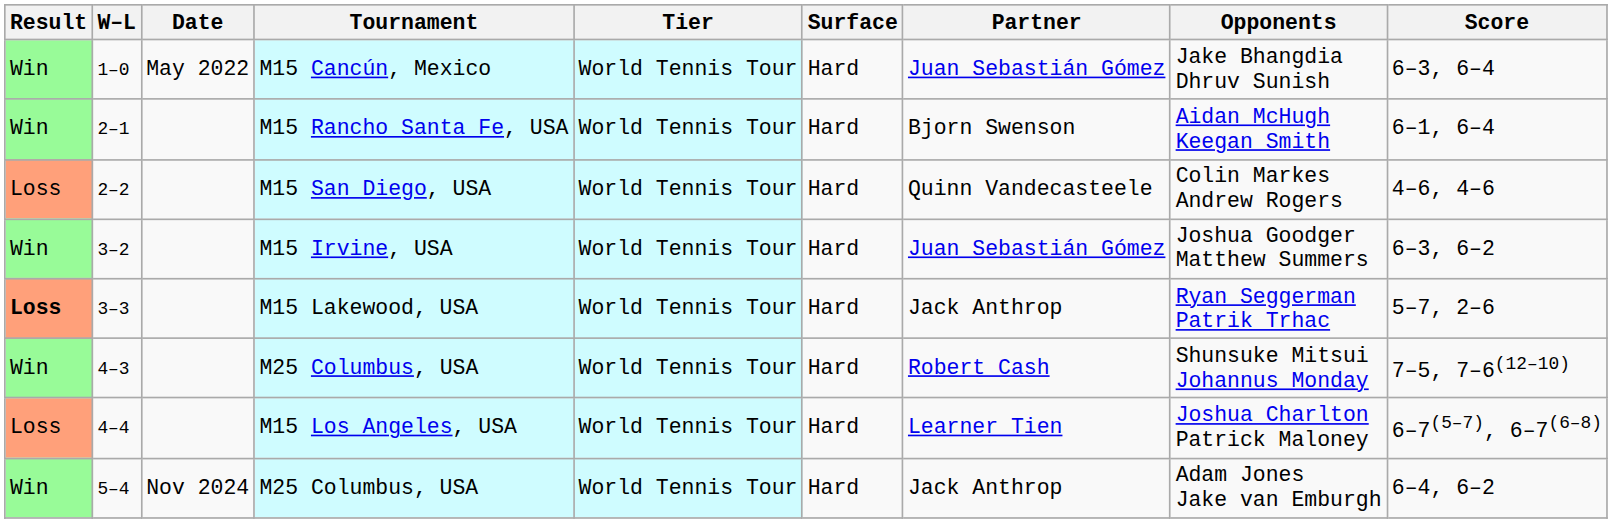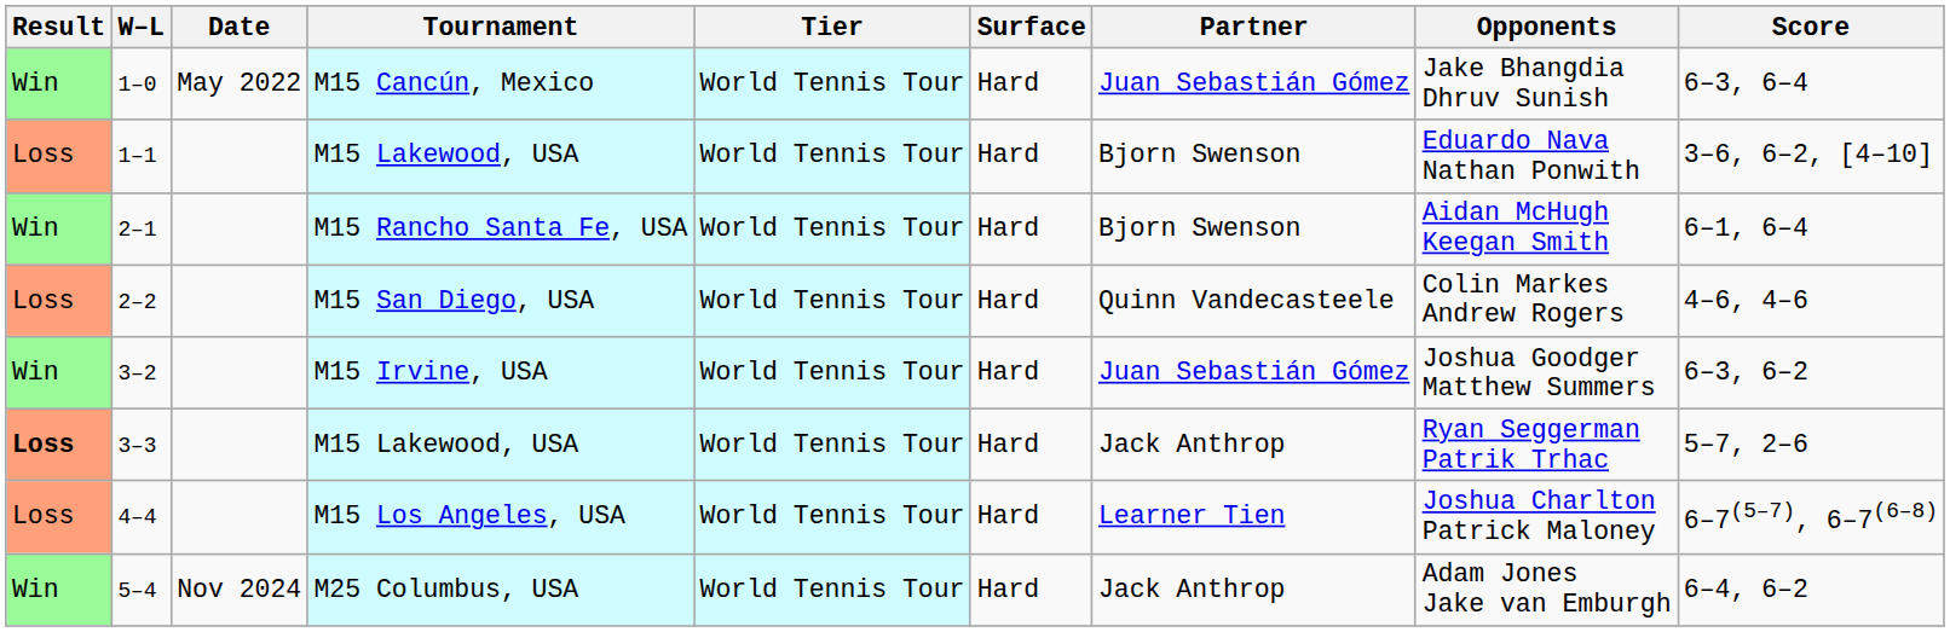 <table class="sortable wikitable nowrap">
 <tr>
 <th>Result</th>
 <th class="unsortable">W–L</th>
 <th>Date</th>
 <th>Tournament</th>
 <th>Tier</th>
 <th>Surface</th>
 <th>Partner</th>
 <th>Opponents</th>
 <th class="unsortable">Score</th>
 </tr>
 <tr>
 <td bgcolor="98FB98">Win</td>
 <td><small>1–0</small></td>
 <td>May 2022</td>
 <td style="background:#cffcff;">M15 <a href='#'>Cancún</a>, Mexico</td>
 <td style="background:#cffcff;">World Tennis Tour</td>
 <td>Hard</td>
 <td> <a href='#'>Juan Sebastián Gómez</a></td>
 <td> Jake Bhangdia<br> Dhruv Sunish</td>
 <td>6–3, 6–4</td>
+</tr>
+<tr>
+<td bgcolor="FFA07A">Loss</td>
+<td><small>1–1</small></td>
+<td></td>
+<td style="background:#cffcff;">M15 <a href='#'>Lakewood</a>, USA</td>
+<td style="background:#cffcff;">World Tennis Tour</td>
+<td>Hard</td>
+<td> Bjorn Swenson</td>
+<td> <a href='#'>Eduardo Nava</a><br> Nathan Ponwith</td>
+<td>3–6, 6–2, [4–10]</td>
 </tr>
 <tr>
 <td bgcolor="98FB98">Win</td>
 <td><small>2–1</small></td>
 <td></td>
 <td style="background:#cffcff;">M15 <a href='#'>Rancho Santa Fe</a>, USA</td>
 <td style="background:#cffcff;">World Tennis Tour</td>
 <td>Hard</td>
 <td> Bjorn Swenson</td>
 <td> <a href='#'>Aidan McHugh</a><br> <a href='#'>Keegan Smith</a></td>
 <td>6–1, 6–4</td>
 </tr>
 <tr>
 <td bgcolor="FFA07A">Loss</td>
 <td><small>2–2</small></td>
 <td></td>
 <td style="background:#cffcff;">M15 <a href='#'>San Diego</a>, USA</td>
 <td style="background:#cffcff;">World Tennis Tour</td>
 <td>Hard</td>
 <td> Quinn Vandecasteele</td>
 <td> Colin Markes<br> Andrew Rogers</td>
 <td>4–6, 4–6</td>
 </tr>
 <tr>
 <td bgcolor="98FB98">Win</td>
 <td><small>3–2</small></td>
 <td></td>
 <td style="background:#cffcff;">M15 <a href='#'>Irvine</a>, USA</td>
 <td style="background:#cffcff;">World Tennis Tour</td>
 <td>Hard</td>
 <td> <a href='#'>Juan Sebastián Gómez</a></td>
 <td> Joshua Goodger<br> Matthew Summers</td>
 <td>6–3, 6–2</td>
 </tr>
 <tr>
 <td bgcolor="FFA07A"><strong>Loss</strong></td>
 <td><small>3–3</small></td>
 <td></td>
 <td style="background:#cffcff;">M15 Lakewood, USA</td>
 <td style="background:#cffcff;">World Tennis Tour</td>
 <td>Hard</td>
 <td> Jack Anthrop</td>
 <td> <a href='#'>Ryan Seggerman</a><br> <a href='#'>Patrik Trhac</a></td>
 <td>5–7, 2–6</td>
 </tr>
 <tr>
-<td bgcolor="98FB98">Win</td>
-<td><small>4–3</small></td>
-<td></td>
-<td style="background:#cffcff;">M25 <a href='#'>Columbus</a>, USA</td>
-<td style="background:#cffcff;">World Tennis Tour</td>
-<td>Hard</td>
-<td> <a href='#'>Robert Cash</a></td>
-<td> Shunsuke Mitsui<br> <a href='#'>Johannus Monday</a></td>
-<td>7–5, 7–6<sup>(12–10)</sup></td>
-</tr>
-<tr>
 <td bgcolor="FFA07A">Loss</td>
 <td><small>4–4</small></td>
 <td></td>
 <td style="background:#cffcff;">M15 <a href='#'>Los Angeles</a>, USA</td>
 <td style="background:#cffcff;">World Tennis Tour</td>
 <td>Hard</td>
 <td> <a href='#'>Learner Tien</a></td>
 <td> <a href='#'>Joshua Charlton</a><br> Patrick Maloney</td>
 <td>6–7<sup>(5–7)</sup>, 6–7<sup>(6–8)</sup></td>
 </tr>
 <tr>
 <td bgcolor="98FB98">Win</td>
 <td><small>5–4</small></td>
 <td>Nov 2024</td>
 <td style="background:#cffcff;">M25 Columbus, USA</td>
 <td style="background:#cffcff;">World Tennis Tour</td>
 <td>Hard</td>
 <td> Jack Anthrop</td>
 <td> Adam Jones<br> Jake van Emburgh</td>
 <td>6–4, 6–2</td>
 </tr>
 </table>
